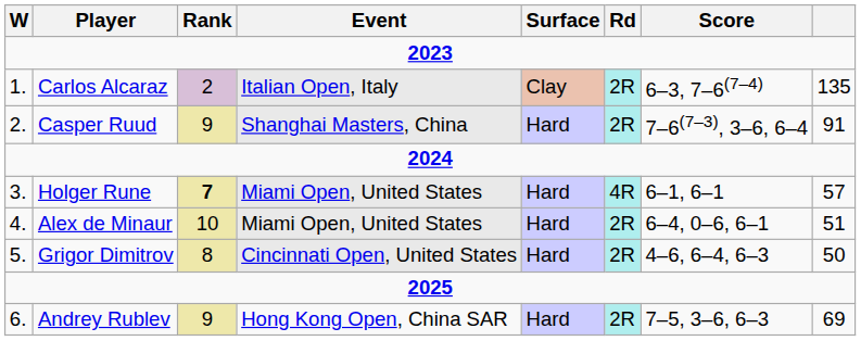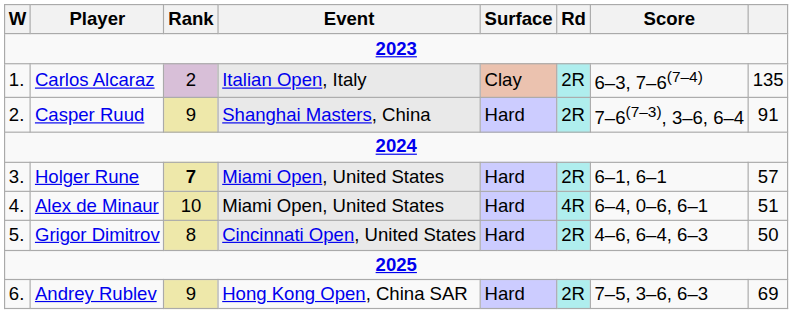 <table class="wikitable sortable">
 <tr>
 <th>W</th>
 <th>Player</th>
 <th>Rank</th>
 <th>Event</th>
 <th>Surface</th>
 <th class="unsortable">Rd</th>
 <th class="unsortable">Score</th>
 <th class="unsortable"></th>
 </tr>
 <tr>
 <td colspan=8 style=text-align:center><strong><a href='#'>2023</a></strong></td>
 </tr>
 <tr>
 <td>1.</td>
 <td> <a href='#'>Carlos Alcaraz</a></td>
 <td align=center bgcolor=thistle>2</td>
 <td bgcolor=e9e9e9><a href='#'>Italian Open</a>, Italy</td>
 <td bgcolor=ebc2af>Clay</td>
 <td bgcolor=afeeee>2R</td>
 <td>6–3, 7–6<sup>(7–4)</sup></td>
 <td align=center>135</td>
 </tr>
 <tr>
 <td>2.</td>
 <td> <a href='#'>Casper Ruud</a></td>
 <td align=center bgcolor=eee8aa>9</td>
 <td bgcolor=e9e9e9><a href='#'>Shanghai Masters</a>, China</td>
 <td bgcolor=ccccff>Hard</td>
 <td bgcolor=afeeee>2R</td>
 <td>7–6<sup>(7–3)</sup>, 3–6, 6–4</td>
 <td align=center>91</td>
 </tr>
 <tr>
 <td colspan=8 style=text-align:center><strong><a href='#'>2024</a></strong></td>
 </tr>
 <tr>
 <td>3.</td>
 <td> <a href='#'>Holger Rune</a></td>
 <td align=center bgcolor=eee8aa><strong>7</strong></td>
 <td bgcolor=e9e9e9><a href='#'>Miami Open</a>, United States</td>
 <td bgcolor=ccccff>Hard</td>
-<td bgcolor=afeeee>4R</td>
+<td bgcolor=afeeee>2R</td>
 <td>6–1, 6–1</td>
 <td align=center>57</td>
 </tr>
 <tr>
 <td>4.</td>
 <td> <a href='#'>Alex de Minaur</a></td>
 <td align=center bgcolor=eee8aa>10</td>
 <td bgcolor=e9e9e9>Miami Open, United States</td>
 <td bgcolor=ccccff>Hard</td>
-<td bgcolor=afeeee>2R</td>
+<td bgcolor=afeeee>4R</td>
 <td>6–4, 0–6, 6–1</td>
 <td align=center>51</td>
 </tr>
 <tr>
 <td>5.</td>
 <td> <a href='#'>Grigor Dimitrov</a></td>
 <td align=center bgcolor=eee8aa>8</td>
 <td bgcolor=e9e9e9><a href='#'>Cincinnati Open</a>, United States</td>
 <td bgcolor=ccccff>Hard</td>
 <td bgcolor=afeeee>2R</td>
 <td>4–6, 6–4, 6–3</td>
 <td align=center>50</td>
 </tr>
 <tr>
 <td colspan=8 style=text-align:center><strong><a href='#'>2025</a></strong></td>
 </tr>
 <tr>
 <td>6.</td>
 <td> <a href='#'>Andrey Rublev</a></td>
 <td align=center bgcolor=eee8aa>9</td>
 <td><a href='#'>Hong Kong Open</a>, China SAR</td>
 <td bgcolor=ccccff>Hard</td>
 <td bgcolor=afeeee>2R</td>
 <td>7–5, 3–6, 6–3</td>
 <td align=center>69</td>
 </tr>
 </table>
